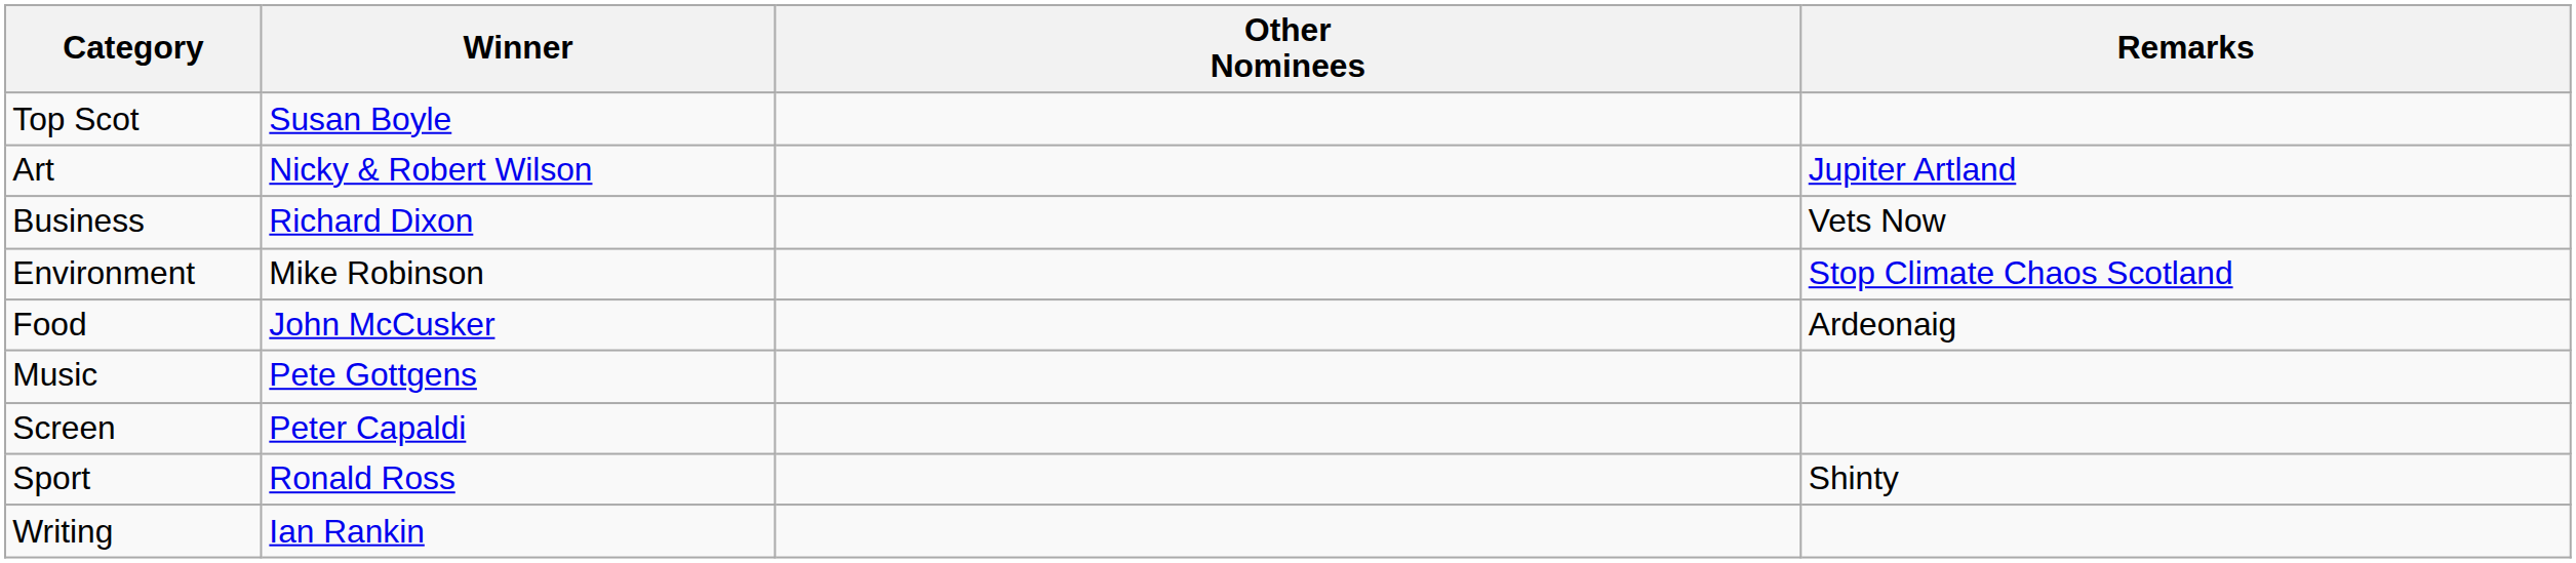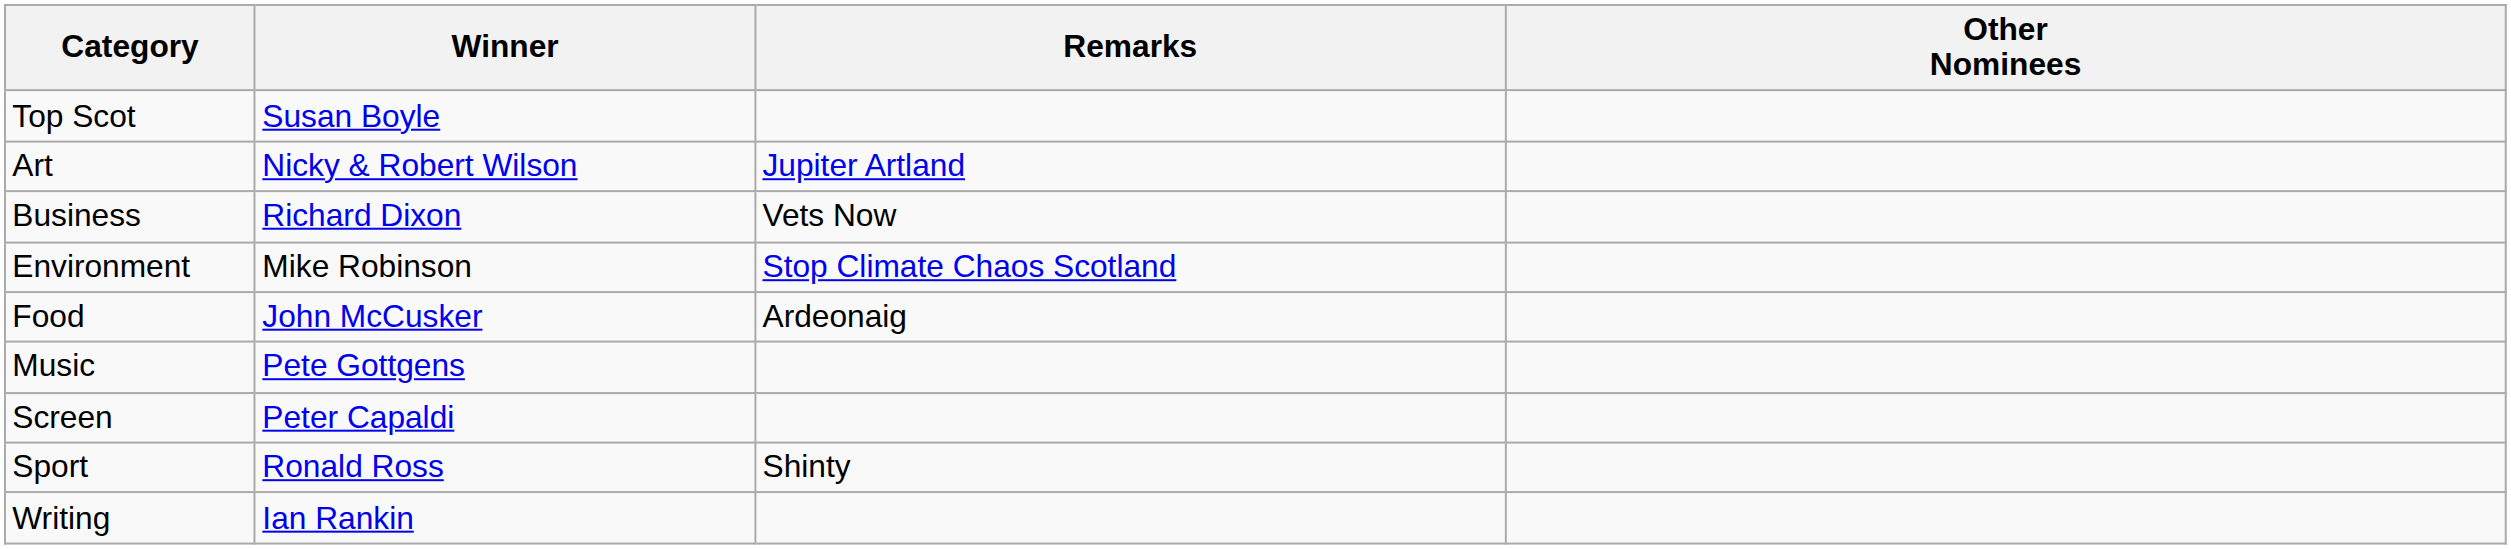 <table class="wikitable sortable" style="width:100%; height:100px;">
 <tr>
 <th style="width:10%;">Category</th>
 <th style="width:20%;">Winner</th>
+<th style="width:30%;">Remarks</th>
 <th style="width:40%;">Other<br>Nominees</th>
-<th style="width:30%;">Remarks</th>
 </tr>
 <tr>
 <td>Top Scot</td>
 <td><a href='#'>Susan Boyle</a></td>
 <td></td>
 <td></td>
 </tr>
 <tr>
 <td>Art</td>
 <td><a href='#'>Nicky & Robert Wilson</a></td>
+<td><a href='#'>Jupiter Artland</a></td>
 <td></td>
-<td><a href='#'>Jupiter Artland</a></td>
 </tr>
 <tr>
 <td>Business</td>
 <td><a href='#'>Richard Dixon</a></td>
+<td>Vets Now</td>
 <td></td>
-<td>Vets Now</td>
 </tr>
 <tr>
 <td>Environment</td>
 <td>Mike Robinson</td>
+<td><a href='#'>Stop Climate Chaos Scotland</a></td>
 <td></td>
-<td><a href='#'>Stop Climate Chaos Scotland</a></td>
 </tr>
 <tr>
 <td>Food</td>
 <td><a href='#'>John McCusker</a></td>
+<td>Ardeonaig</td>
 <td></td>
-<td>Ardeonaig</td>
 </tr>
 <tr>
 <td>Music</td>
 <td><a href='#'>Pete Gottgens</a></td>
 <td></td>
 <td></td>
 </tr>
 <tr>
 <td>Screen</td>
 <td><a href='#'>Peter Capaldi</a></td>
 <td></td>
 <td></td>
 </tr>
 <tr>
 <td>Sport</td>
 <td><a href='#'>Ronald Ross</a></td>
+<td>Shinty</td>
 <td></td>
-<td>Shinty</td>
 </tr>
 <tr>
 <td>Writing</td>
 <td><a href='#'>Ian Rankin</a></td>
 <td></td>
 <td></td>
 </tr>
 </table>
